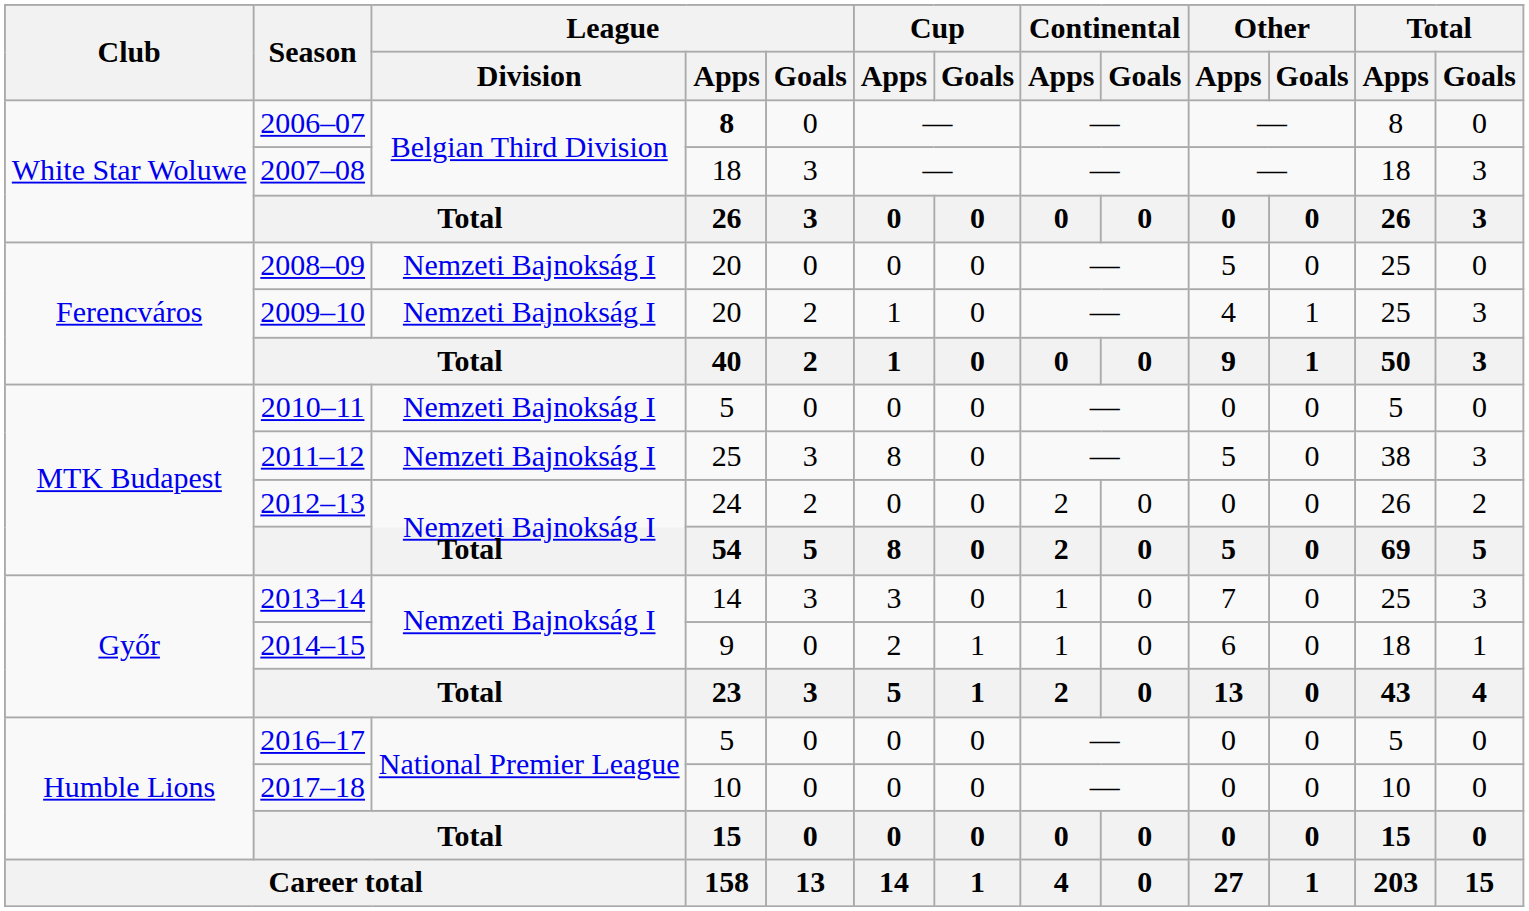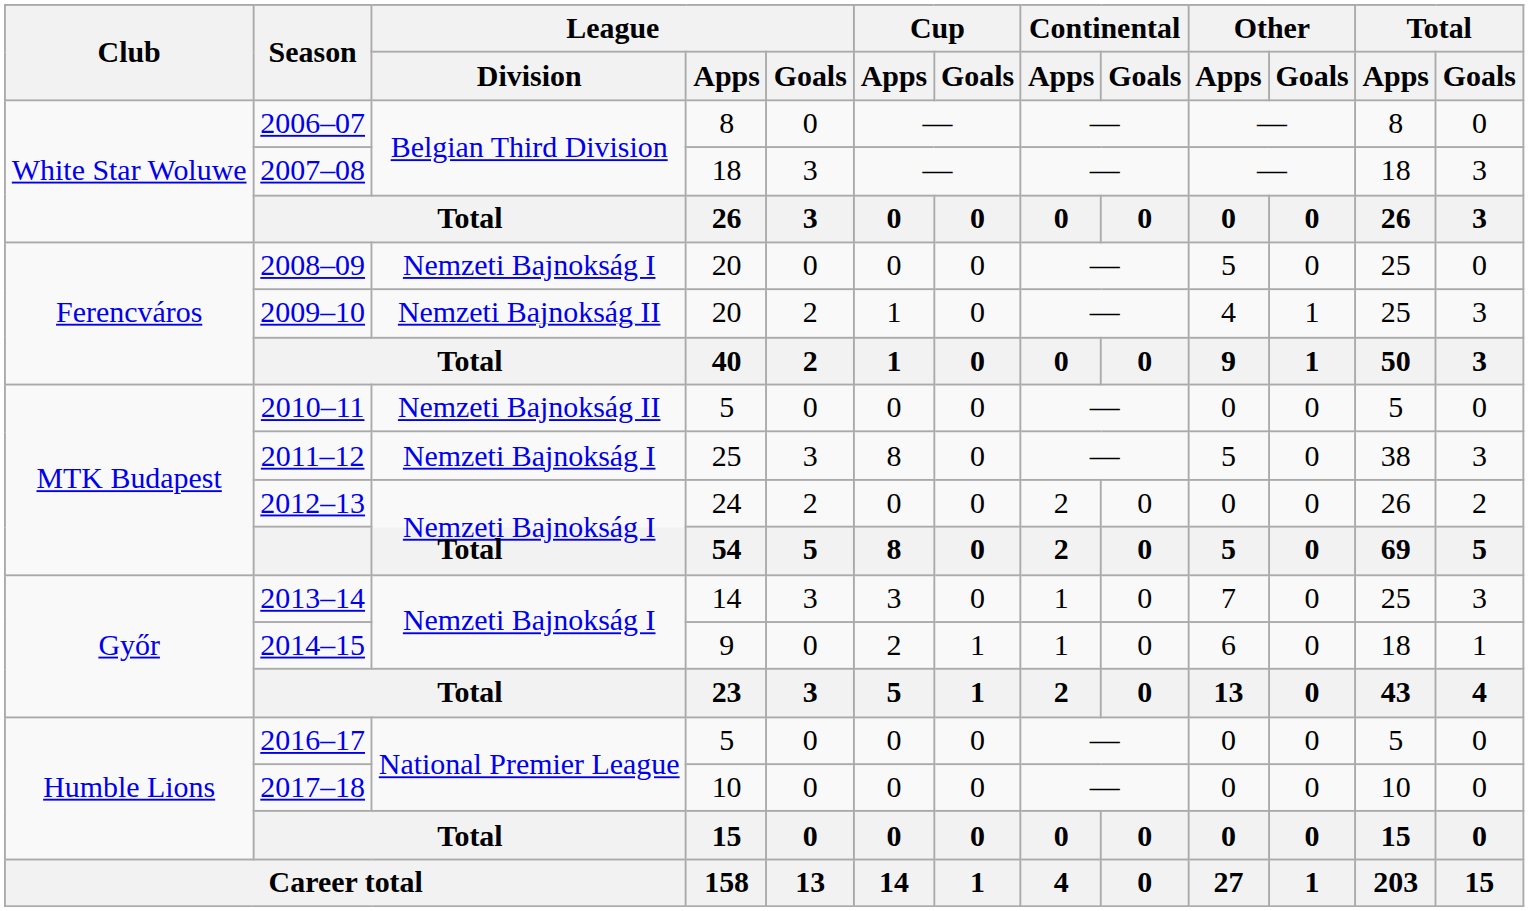 <table class="wikitable" style="text-align:center">
 <tr>
 <th rowspan="2">Club</th>
 <th rowspan="2">Season</th>
 <th colspan="3">League</th>
 <th colspan="2">Cup</th>
 <th colspan="2">Continental</th>
 <th colspan="2">Other</th>
 <th colspan="2">Total</th>
 </tr>
 <tr>
 <th>Division</th>
 <th>Apps</th>
 <th>Goals</th>
 <th>Apps</th>
 <th>Goals</th>
 <th>Apps</th>
 <th>Goals</th>
 <th>Apps</th>
 <th>Goals</th>
 <th>Apps</th>
 <th>Goals</th>
 </tr>
 <tr>
 <td rowspan="3"><a href='#'>White Star Woluwe</a></td>
 <td><a href='#'>2006–07</a></td>
 <td rowspan="2"><a href='#'>Belgian Third Division</a></td>
-<td><strong>8</strong></td>
+<td>8</td>
 <td>0</td>
 <td colspan="2">—</td>
 <td colspan="2">—</td>
 <td colspan="2">—</td>
 <td>8</td>
 <td>0</td>
 </tr>
 <tr>
 <td><a href='#'>2007–08</a></td>
 <td>18</td>
 <td>3</td>
 <td colspan="2">—</td>
 <td colspan="2">—</td>
 <td colspan="2">—</td>
 <td>18</td>
 <td>3</td>
 </tr>
 <tr>
 <th colspan="2">Total</th>
 <th>26</th>
 <th>3</th>
 <th>0</th>
 <th>0</th>
 <th>0</th>
 <th>0</th>
 <th>0</th>
 <th>0</th>
 <th>26</th>
 <th>3</th>
 </tr>
 <tr>
 <td rowspan="3"><a href='#'>Ferencváros</a></td>
 <td><a href='#'>2008–09</a></td>
 <td><a href='#'>Nemzeti Bajnokság I</a></td>
 <td>20</td>
 <td>0</td>
 <td>0</td>
 <td>0</td>
 <td colspan="2">—</td>
 <td>5</td>
 <td>0</td>
 <td>25</td>
 <td>0</td>
 </tr>
 <tr>
 <td><a href='#'>2009–10</a></td>
-<td rowspan="1"><a href='#'>Nemzeti Bajnokság I</a></td>
+<td rowspan="1"><a href='#'>Nemzeti Bajnokság II</a></td>
 <td>20</td>
 <td>2</td>
 <td>1</td>
 <td>0</td>
 <td colspan="2">—</td>
 <td>4</td>
 <td>1</td>
 <td>25</td>
 <td>3</td>
 </tr>
 <tr>
 <th colspan="2">Total</th>
 <th>40</th>
 <th>2</th>
 <th>1</th>
 <th>0</th>
 <th>0</th>
 <th>0</th>
 <th>9</th>
 <th>1</th>
 <th>50</th>
 <th>3</th>
 </tr>
 <tr>
 <td rowspan="4"><a href='#'>MTK Budapest</a></td>
 <td><a href='#'>2010–11</a></td>
-<td><a href='#'>Nemzeti Bajnokság I</a></td>
+<td><a href='#'>Nemzeti Bajnokság II</a></td>
 <td>5</td>
 <td>0</td>
 <td>0</td>
 <td>0</td>
 <td colspan="2">—</td>
 <td>0</td>
 <td>0</td>
 <td>5</td>
 <td>0</td>
 </tr>
 <tr>
 <td><a href='#'>2011–12</a></td>
 <td rowspan="1"><a href='#'>Nemzeti Bajnokság I</a></td>
 <td>25</td>
 <td>3</td>
 <td>8</td>
 <td>0</td>
 <td colspan="2">—</td>
 <td>5</td>
 <td>0</td>
 <td>38</td>
 <td>3</td>
 </tr>
 <tr>
 <td><a href='#'>2012–13</a></td>
 <td rowspan="2"><a href='#'>Nemzeti Bajnokság I</a></td>
 <td>24</td>
 <td>2</td>
 <td>0</td>
 <td>0</td>
 <td>2</td>
 <td>0</td>
 <td>0</td>
 <td>0</td>
 <td>26</td>
 <td>2</td>
 </tr>
 <tr>
 <th colspan="2">Total</th>
 <th>54</th>
 <th>5</th>
 <th>8</th>
 <th>0</th>
 <th>2</th>
 <th>0</th>
 <th>5</th>
 <th>0</th>
 <th>69</th>
 <th>5</th>
 </tr>
 <tr>
 <td rowspan="3"><a href='#'>Győr</a></td>
 <td><a href='#'>2013–14</a></td>
 <td rowspan="2"><a href='#'>Nemzeti Bajnokság I</a></td>
 <td>14</td>
 <td>3</td>
 <td>3</td>
 <td>0</td>
 <td>1</td>
 <td>0</td>
 <td>7</td>
 <td>0</td>
 <td>25</td>
 <td>3</td>
 </tr>
 <tr>
 <td><a href='#'>2014–15</a></td>
 <td>9</td>
 <td>0</td>
 <td>2</td>
 <td>1</td>
 <td>1</td>
 <td>0</td>
 <td>6</td>
 <td>0</td>
 <td>18</td>
 <td>1</td>
 </tr>
 <tr>
 <th colspan="2">Total</th>
 <th>23</th>
 <th>3</th>
 <th>5</th>
 <th>1</th>
 <th>2</th>
 <th>0</th>
 <th>13</th>
 <th>0</th>
 <th>43</th>
 <th>4</th>
 </tr>
 <tr>
 <td rowspan="3"><a href='#'>Humble Lions</a></td>
 <td><a href='#'>2016–17</a></td>
 <td rowspan="2"><a href='#'>National Premier League</a></td>
 <td>5</td>
 <td>0</td>
 <td>0</td>
 <td>0</td>
 <td colspan="2">—</td>
 <td>0</td>
 <td>0</td>
 <td>5</td>
 <td>0</td>
 </tr>
 <tr>
 <td><a href='#'>2017–18</a></td>
 <td>10</td>
 <td>0</td>
 <td>0</td>
 <td>0</td>
 <td colspan="2">—</td>
 <td>0</td>
 <td>0</td>
 <td>10</td>
 <td>0</td>
 </tr>
 <tr>
 <th colspan="2">Total</th>
 <th>15</th>
 <th>0</th>
 <th>0</th>
 <th>0</th>
 <th>0</th>
 <th>0</th>
 <th>0</th>
 <th>0</th>
 <th>15</th>
 <th>0</th>
 </tr>
 <tr>
 <th colspan="3">Career total</th>
 <th>158</th>
 <th>13</th>
 <th>14</th>
 <th>1</th>
 <th>4</th>
 <th>0</th>
 <th>27</th>
 <th>1</th>
 <th>203</th>
 <th>15</th>
 </tr>
 </table>
